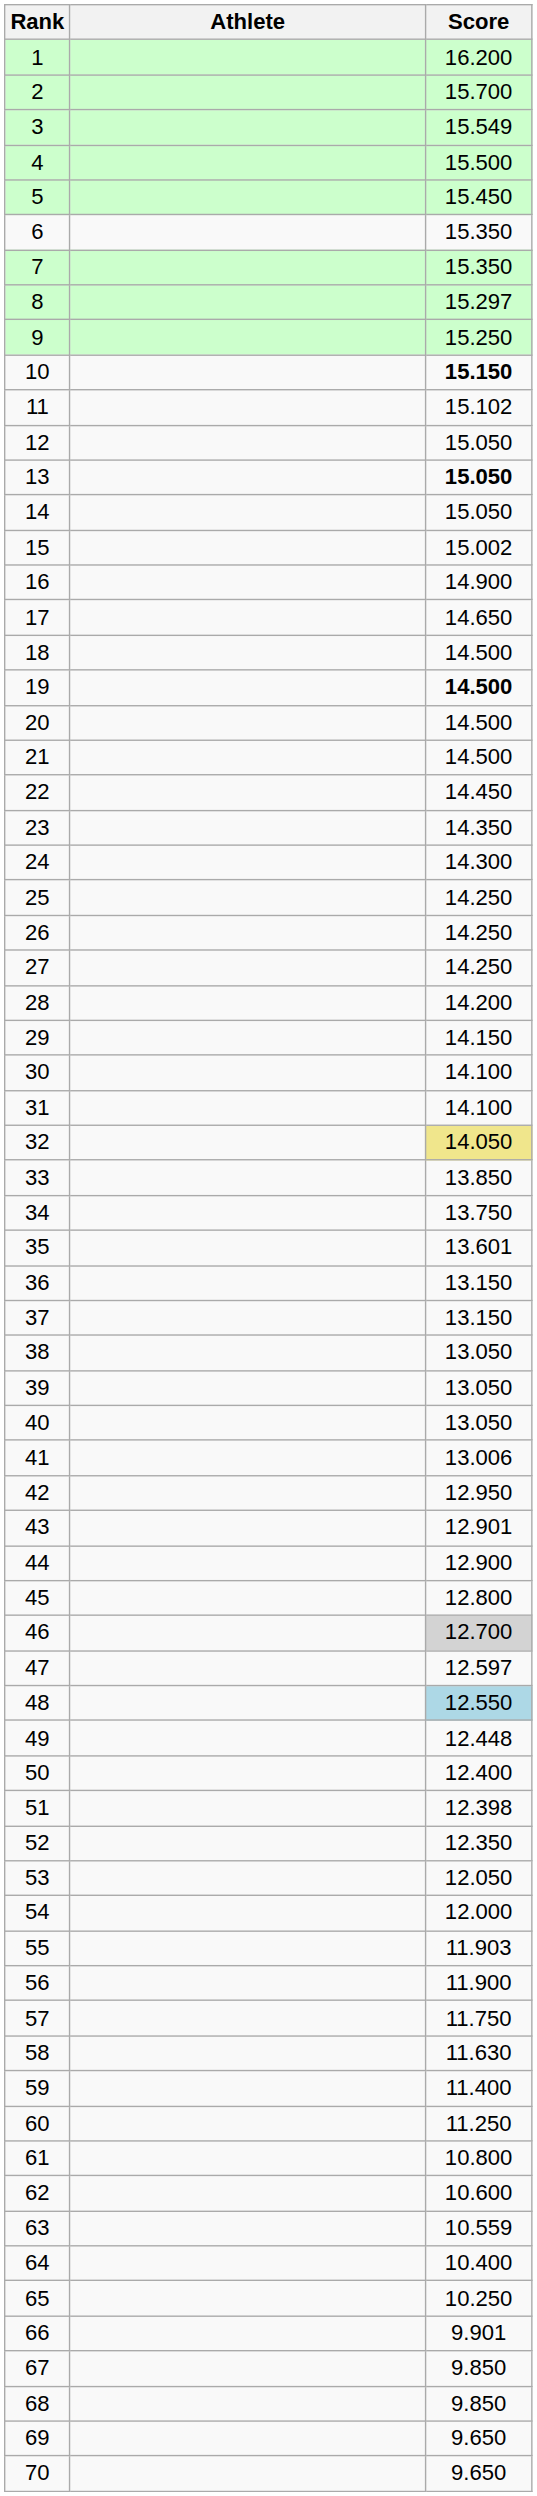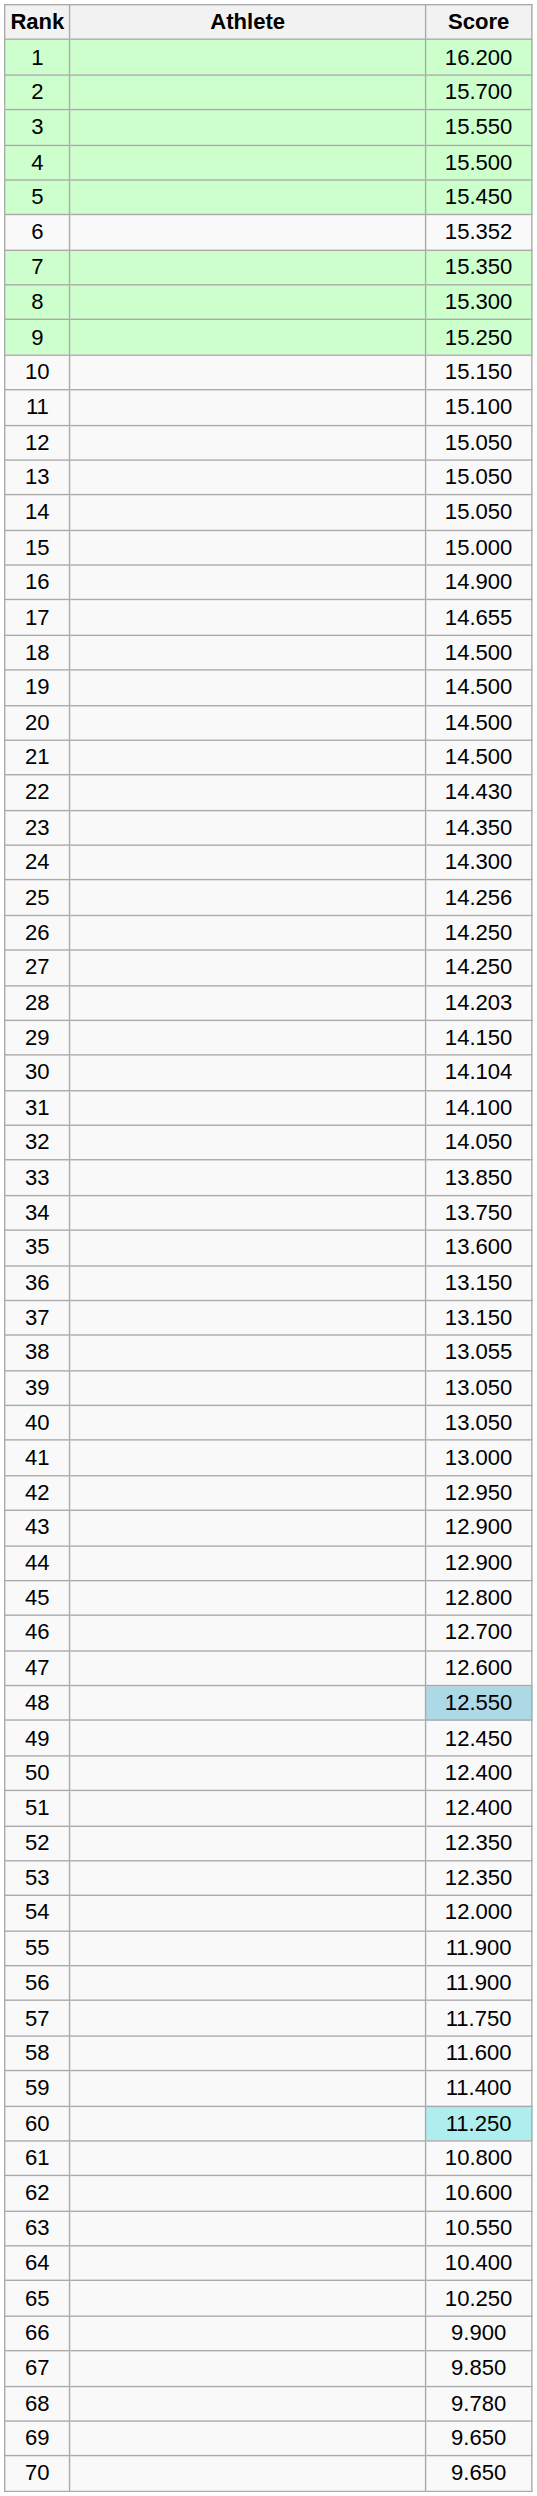 <table class=wikitable style="text-align:center">
 <tr>
 <th width=40>Rank</th>
 <th width=250>Athlete</th>
 <th width=70>Score</th>
 </tr>
 <tr bgcolor="ccffcc">
 <td>1</td>
 <td align=left></td>
 <td>16.200</td>
 </tr>
 <tr bgcolor="ccffcc">
 <td>2</td>
 <td align=left></td>
 <td>15.700</td>
 </tr>
 <tr bgcolor="ccffcc">
 <td>3</td>
 <td align=left></td>
-<td>15.549</td>
+<td>15.550</td>
 </tr>
 <tr bgcolor="ccffcc">
 <td>4</td>
 <td align=left></td>
 <td>15.500</td>
 </tr>
 <tr bgcolor="ccffcc">
 <td>5</td>
 <td align=left></td>
 <td>15.450</td>
 </tr>
 <tr>
 <td>6</td>
 <td align=left></td>
-<td>15.350</td>
+<td>15.352</td>
 </tr>
 <tr bgcolor="ccffcc">
 <td>7</td>
 <td align=left></td>
 <td>15.350</td>
 </tr>
 <tr bgcolor="ccffcc">
 <td>8</td>
 <td align=left></td>
-<td>15.297</td>
+<td>15.300</td>
 </tr>
 <tr bgcolor="ccffcc">
 <td>9</td>
 <td align=left></td>
 <td>15.250</td>
 </tr>
 <tr>
 <td>10</td>
 <td align=left></td>
-<td><strong>15.150</strong></td>
+<td>15.150</td>
 </tr>
 <tr>
 <td>11</td>
 <td align=left></td>
-<td>15.102</td>
+<td>15.100</td>
 </tr>
 <tr>
 <td>12</td>
 <td align=left></td>
 <td>15.050</td>
 </tr>
 <tr>
 <td>13</td>
 <td align=left></td>
-<td><strong>15.050</strong></td>
+<td>15.050</td>
 </tr>
 <tr>
 <td>14</td>
 <td align=left></td>
 <td>15.050</td>
 </tr>
 <tr>
 <td>15</td>
 <td align=left></td>
-<td>15.002</td>
+<td>15.000</td>
 </tr>
 <tr>
 <td>16</td>
 <td align=left></td>
 <td>14.900</td>
 </tr>
 <tr>
 <td>17</td>
 <td align=left></td>
-<td>14.650</td>
+<td>14.655</td>
 </tr>
 <tr>
 <td>18</td>
 <td align=left></td>
 <td>14.500</td>
 </tr>
 <tr>
 <td>19</td>
 <td align=left></td>
-<td><strong>14.500</strong></td>
+<td>14.500</td>
 </tr>
 <tr>
 <td>20</td>
 <td align=left></td>
 <td>14.500</td>
 </tr>
 <tr>
 <td>21</td>
 <td align=left></td>
 <td>14.500</td>
 </tr>
 <tr>
 <td>22</td>
 <td align=left></td>
-<td>14.450</td>
+<td>14.430</td>
 </tr>
 <tr>
 <td>23</td>
 <td align=left></td>
 <td>14.350</td>
 </tr>
 <tr>
 <td>24</td>
 <td align=left></td>
 <td>14.300</td>
 </tr>
 <tr>
 <td>25</td>
 <td align=left></td>
-<td>14.250</td>
+<td>14.256</td>
 </tr>
 <tr>
 <td>26</td>
 <td align=left></td>
 <td>14.250</td>
 </tr>
 <tr>
 <td>27</td>
 <td align=left></td>
 <td>14.250</td>
 </tr>
 <tr>
 <td>28</td>
 <td align=left></td>
-<td>14.200</td>
+<td>14.203</td>
 </tr>
 <tr>
 <td>29</td>
 <td align=left></td>
 <td>14.150</td>
 </tr>
 <tr>
 <td>30</td>
 <td align=left></td>
-<td>14.100</td>
+<td>14.104</td>
 </tr>
 <tr>
 <td>31</td>
 <td align=left></td>
 <td>14.100</td>
 </tr>
 <tr>
 <td>32</td>
 <td align=left></td>
-<td style="background: khaki;">14.050</td>
+<td>14.050</td>
 </tr>
 <tr>
 <td>33</td>
 <td align=left></td>
 <td>13.850</td>
 </tr>
 <tr>
 <td>34</td>
 <td align=left></td>
 <td>13.750</td>
 </tr>
 <tr>
 <td>35</td>
 <td align=left></td>
-<td>13.601</td>
+<td>13.600</td>
 </tr>
 <tr>
 <td>36</td>
 <td align=left></td>
 <td>13.150</td>
 </tr>
 <tr>
 <td>37</td>
 <td align=left></td>
 <td>13.150</td>
 </tr>
 <tr>
 <td>38</td>
 <td align=left></td>
-<td>13.050</td>
+<td>13.055</td>
 </tr>
 <tr>
 <td>39</td>
 <td align=left></td>
 <td>13.050</td>
 </tr>
 <tr>
 <td>40</td>
 <td align=left></td>
 <td>13.050</td>
 </tr>
 <tr>
 <td>41</td>
 <td align=left></td>
-<td>13.006</td>
+<td>13.000</td>
 </tr>
 <tr>
 <td>42</td>
 <td align=left></td>
 <td>12.950</td>
 </tr>
 <tr>
 <td>43</td>
 <td align=left></td>
-<td>12.901</td>
+<td>12.900</td>
 </tr>
 <tr>
 <td>44</td>
 <td align=left></td>
 <td>12.900</td>
 </tr>
 <tr>
 <td>45</td>
 <td align=left></td>
 <td>12.800</td>
 </tr>
 <tr>
 <td>46</td>
 <td align=left></td>
-<td style="background: lightgrey;">12.700</td>
+<td>12.700</td>
 </tr>
 <tr>
 <td>47</td>
 <td align=left></td>
-<td>12.597</td>
+<td>12.600</td>
 </tr>
 <tr>
 <td>48</td>
 <td align=left></td>
 <td style="background: lightblue;">12.550</td>
 </tr>
 <tr>
 <td>49</td>
 <td align=left></td>
-<td>12.448</td>
+<td>12.450</td>
 </tr>
 <tr>
 <td>50</td>
 <td align=left></td>
 <td>12.400</td>
 </tr>
 <tr>
 <td>51</td>
 <td align=left></td>
-<td>12.398</td>
+<td>12.400</td>
 </tr>
 <tr>
 <td>52</td>
 <td align=left></td>
 <td>12.350</td>
 </tr>
 <tr>
 <td>53</td>
 <td align=left></td>
-<td>12.050</td>
+<td>12.350</td>
 </tr>
 <tr>
 <td>54</td>
 <td align=left></td>
 <td>12.000</td>
 </tr>
 <tr>
 <td>55</td>
 <td align=left></td>
-<td>11.903</td>
+<td>11.900</td>
 </tr>
 <tr>
 <td>56</td>
 <td align=left></td>
 <td>11.900</td>
 </tr>
 <tr>
 <td>57</td>
 <td align=left></td>
 <td>11.750</td>
 </tr>
 <tr>
 <td>58</td>
 <td align=left></td>
-<td>11.630</td>
+<td>11.600</td>
 </tr>
 <tr>
 <td>59</td>
 <td align=left></td>
 <td>11.400</td>
 </tr>
 <tr>
 <td>60</td>
 <td align=left></td>
-<td>11.250</td>
+<td style="background: paleturquoise;">11.250</td>
 </tr>
 <tr>
 <td>61</td>
 <td align=left></td>
 <td>10.800</td>
 </tr>
 <tr>
 <td>62</td>
 <td align=left></td>
 <td>10.600</td>
 </tr>
 <tr>
 <td>63</td>
 <td align=left></td>
-<td>10.559</td>
+<td>10.550</td>
 </tr>
 <tr>
 <td>64</td>
 <td align=left></td>
 <td>10.400</td>
 </tr>
 <tr>
 <td>65</td>
 <td align=left></td>
 <td>10.250</td>
 </tr>
 <tr>
 <td>66</td>
 <td align=left></td>
-<td>9.901</td>
+<td>9.900</td>
 </tr>
 <tr>
 <td>67</td>
 <td align=left></td>
 <td>9.850</td>
 </tr>
 <tr>
 <td>68</td>
 <td align=left></td>
-<td>9.850</td>
+<td>9.780</td>
 </tr>
 <tr>
 <td>69</td>
 <td align=left></td>
 <td>9.650</td>
 </tr>
 <tr>
 <td>70</td>
 <td align=left></td>
 <td>9.650</td>
 </tr>
 </table>
